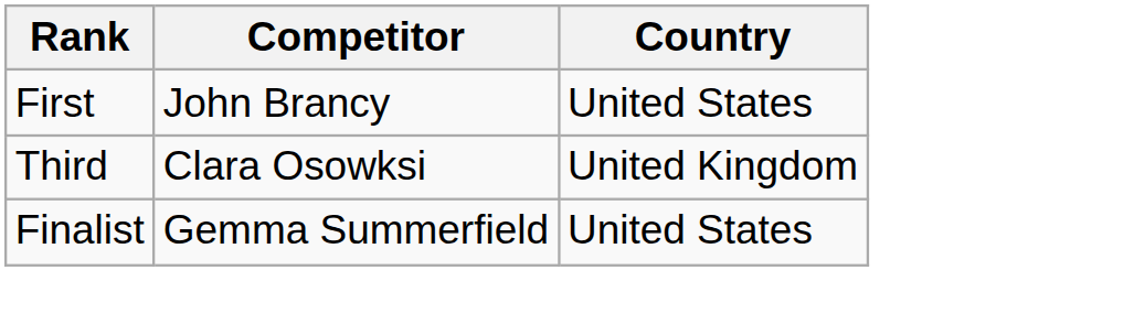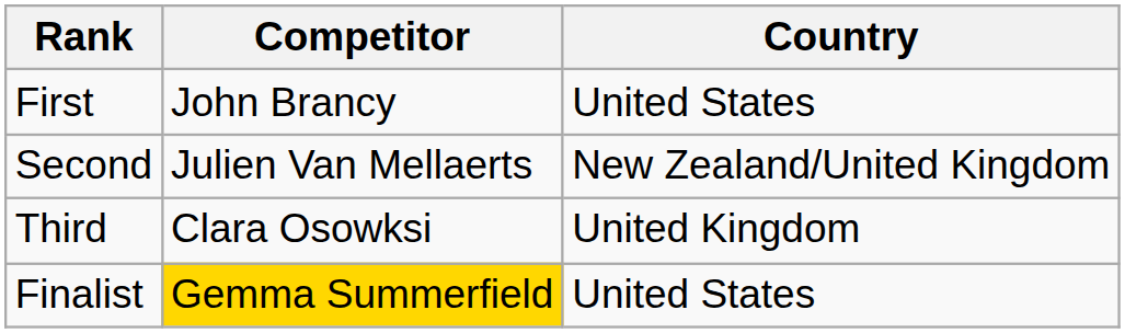 <table class="wikitable">
 <tr>
 <th>Rank</th>
 <th>Competitor</th>
 <th>Country</th>
 </tr>
 <tr>
 <td>First</td>
 <td>John Brancy</td>
 <td> United States</td>
 </tr>
 <tr>
+<td>Second</td>
+<td>Julien Van Mellaerts</td>
+<td>New Zealand/United Kingdom</td>
+</tr>
+<tr>
 <td>Third</td>
 <td>Clara Osowksi</td>
 <td> United Kingdom</td>
 </tr>
 <tr>
 <td>Finalist</td>
-<td>Gemma Summerfield</td>
+<td style="background: gold;">Gemma Summerfield</td>
 <td> United States</td>
 </tr>
 </table>
